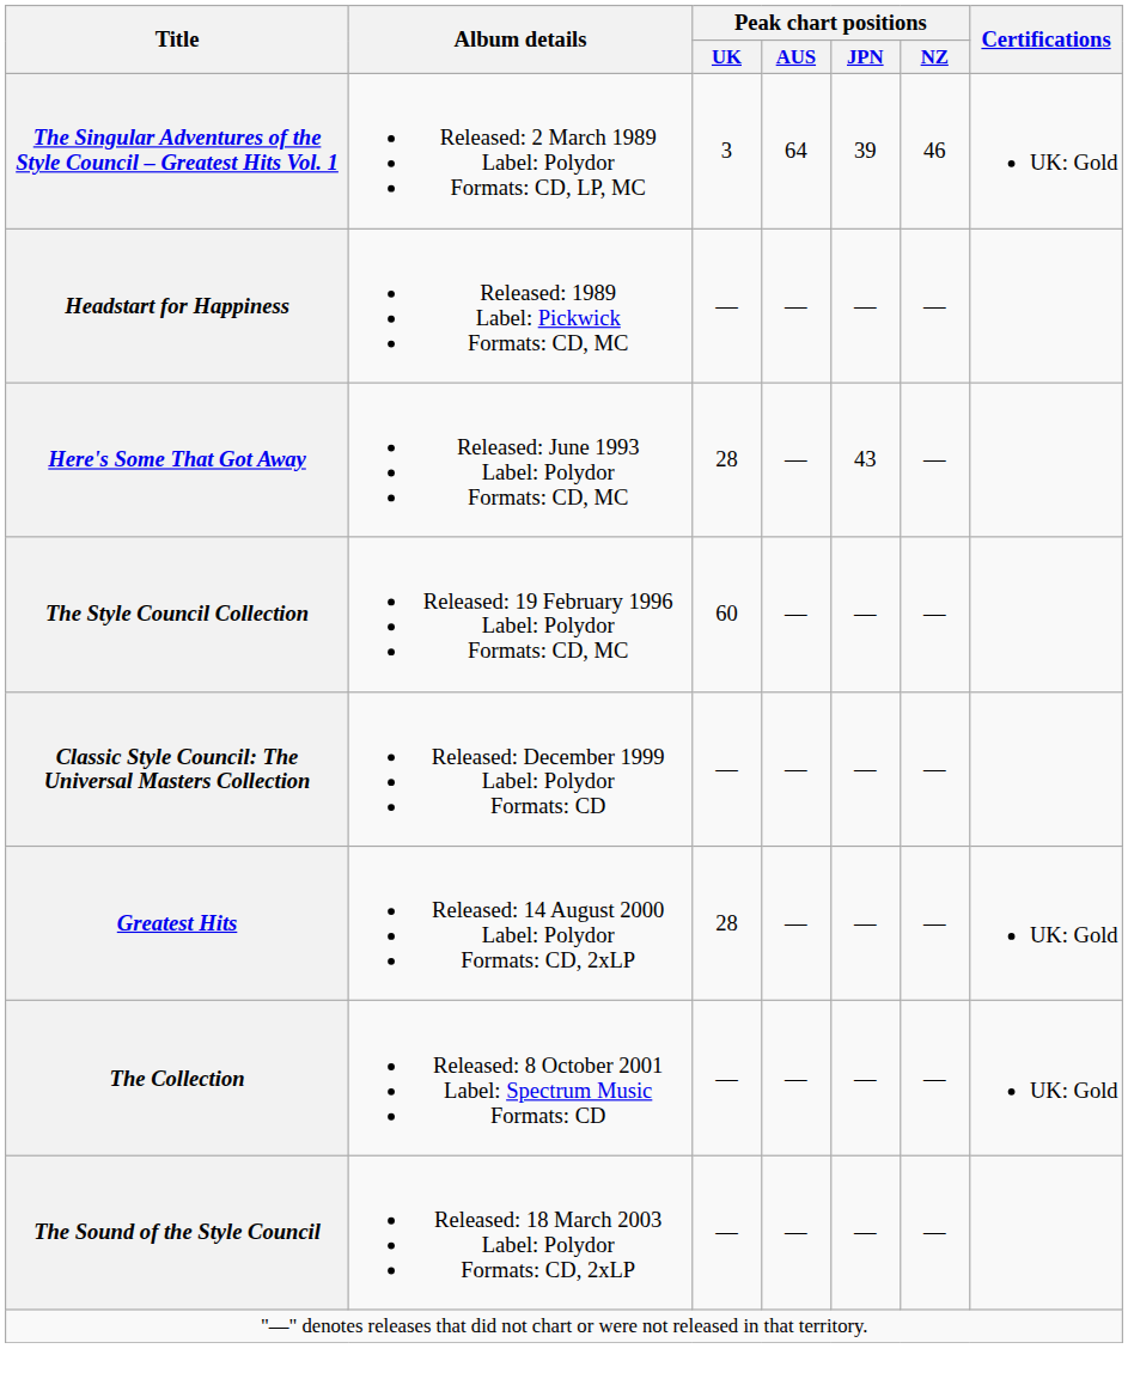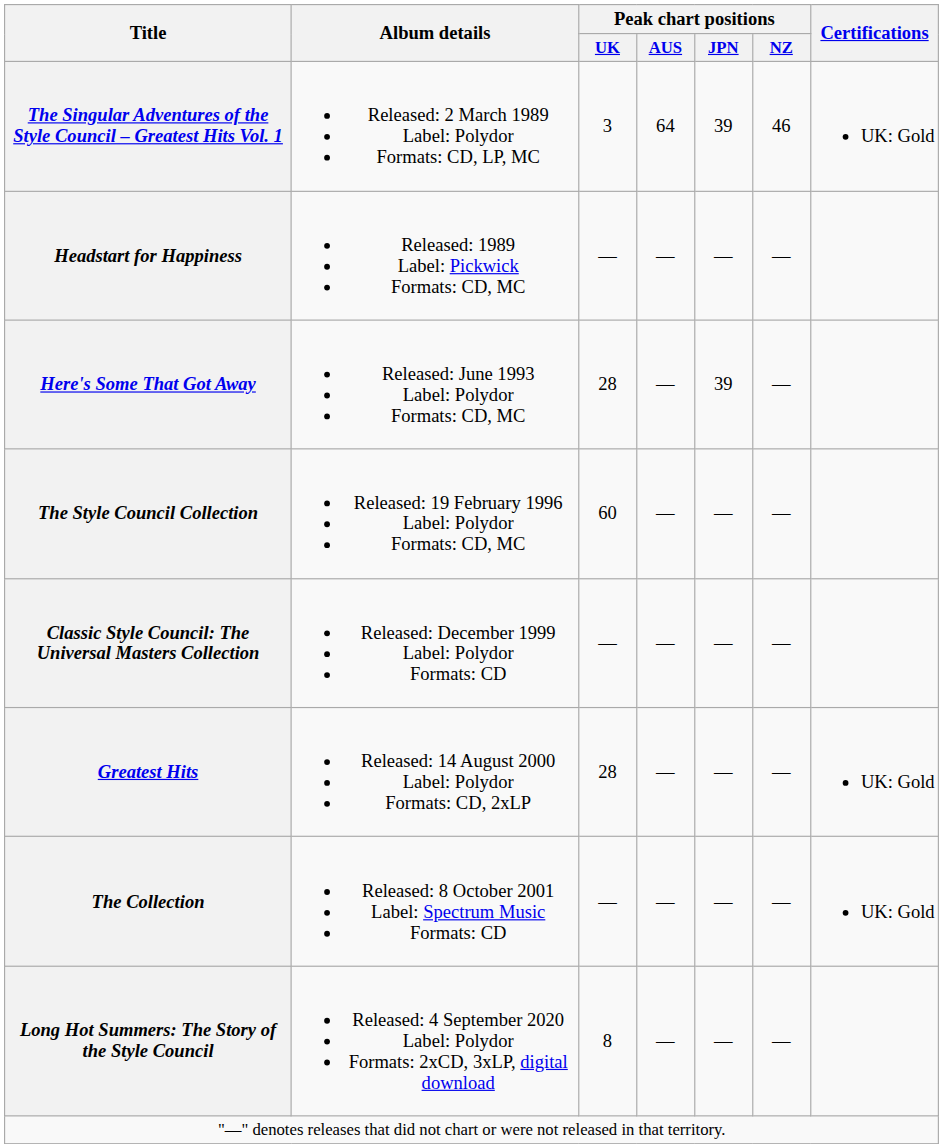 <table class="wikitable plainrowheaders" style="text-align:center;">
 <tr>
 <th rowspan="2" scope="col" style="width:15em;">Title</th>
 <th rowspan="2" scope="col" style="width:15em;">Album details</th>
 <th colspan="4">Peak chart positions</th>
 <th rowspan="2"><a href='#'>Certifications</a></th>
 </tr>
 <tr>
 <th scope="col" style="width:3em;font-size:90%;"><a href='#'>UK</a><br></th>
 <th scope="col" style="width:3em;font-size:90%;"><a href='#'>AUS</a><br></th>
 <th scope="col" style="width:3em;font-size:90%;"><a href='#'>JPN</a><br></th>
 <th scope="col" style="width:3em;font-size:90%;"><a href='#'>NZ</a><br></th>
 </tr>
 <tr>
 <th scope="row"><em><a href='#'>The Singular Adventures of the Style Council – Greatest Hits Vol. 1</a></em></th>
 <td><br><ul><li>Released: 2 March 1989</li><li>Label: Polydor</li><li>Formats: CD, LP, MC</li></ul></td>
 <td>3</td>
 <td>64</td>
 <td>39</td>
 <td>46</td>
 <td><br><ul><li>UK: Gold</li></ul></td>
 </tr>
 <tr>
 <th scope="row"><em>Headstart for Happiness</em></th>
 <td><br><ul><li>Released: 1989</li><li>Label: <a href='#'>Pickwick</a></li><li>Formats: CD, MC</li></ul></td>
 <td>—</td>
 <td>—</td>
 <td>—</td>
 <td>—</td>
 <td></td>
 </tr>
 <tr>
 <th scope="row"><em><a href='#'>Here's Some That Got Away</a></em></th>
 <td><br><ul><li>Released: June 1993</li><li>Label: Polydor</li><li>Formats: CD, MC</li></ul></td>
 <td>28</td>
 <td>—</td>
-<td>43</td>
+<td>39</td>
 <td>—</td>
 <td></td>
 </tr>
 <tr>
 <th scope="row"><em>The Style Council Collection</em></th>
 <td><br><ul><li>Released: 19 February 1996</li><li>Label: Polydor</li><li>Formats: CD, MC</li></ul></td>
 <td>60</td>
 <td>—</td>
 <td>—</td>
 <td>—</td>
 <td></td>
 </tr>
 <tr>
 <th scope="row"><em>Classic Style Council: The Universal Masters Collection</em></th>
 <td><br><ul><li>Released: December 1999</li><li>Label: Polydor</li><li>Formats: CD</li></ul></td>
 <td>—</td>
 <td>—</td>
 <td>—</td>
 <td>—</td>
 <td></td>
 </tr>
 <tr>
 <th scope="row"><em><a href='#'>Greatest Hits</a></em></th>
 <td><br><ul><li>Released: 14 August 2000</li><li>Label: Polydor</li><li>Formats: CD, 2xLP</li></ul></td>
 <td>28</td>
 <td>—</td>
 <td>—</td>
 <td>—</td>
 <td><br><ul><li>UK: Gold</li></ul></td>
 </tr>
 <tr>
 <th scope="row"><em>The Collection</em></th>
 <td><br><ul><li>Released: 8 October 2001</li><li>Label: <a href='#'>Spectrum Music</a></li><li>Formats: CD</li></ul></td>
 <td>—</td>
 <td>—</td>
 <td>—</td>
 <td>—</td>
 <td><br><ul><li>UK: Gold</li></ul></td>
 </tr>
 <tr>
-<th scope="row"><em>The Sound of the Style Council</em></th>
-<td><br><ul><li>Released: 18 March 2003</li><li>Label: Polydor</li><li>Formats: CD, 2xLP</li></ul></td>
-<td>—</td>
+<th scope="row"><em>Long Hot Summers: The Story of the Style Council</em></th>
+<td><br><ul><li>Released: 4 September 2020</li><li>Label: Polydor</li><li>Formats: 2xCD, 3xLP, <a href='#'>digital download</a></li></ul></td>
+<td>8</td>
 <td>—</td>
 <td>—</td>
 <td>—</td>
 <td></td>
 </tr>
 <tr>
 <td colspan="7" style="font-size:90%">"—" denotes releases that did not chart or were not released in that territory.</td>
 </tr>
 </table>
